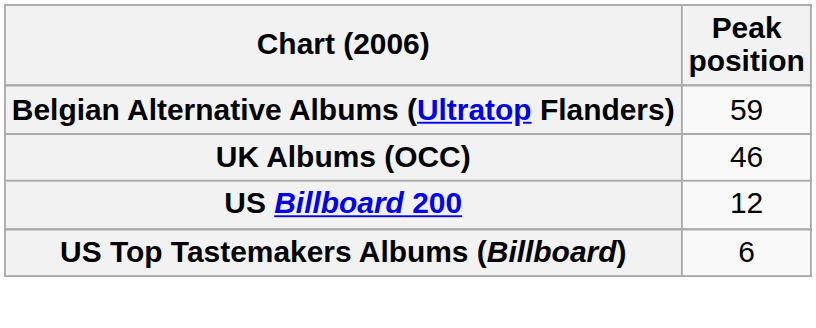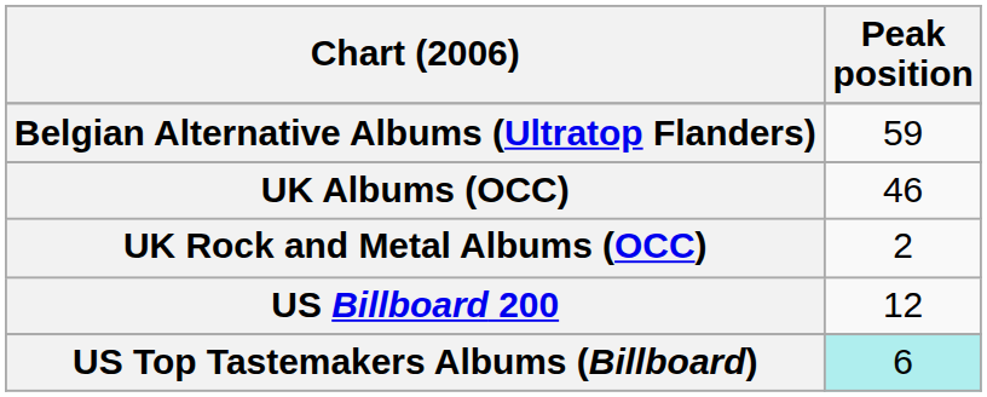 <table class="wikitable plainrowheaders sortable">
 <tr>
 <th>Chart (2006)</th>
 <th>Peak<br>position</th>
 </tr>
 <tr>
 </tr>
 <tr>
 </tr>
 <tr>
 <th scope="row">Belgian Alternative Albums (<a href='#'>Ultratop</a> Flanders)</th>
 <td align=center>59</td>
 </tr>
 <tr>
 </tr>
 <tr>
 </tr>
 <tr>
 </tr>
 <tr>
 </tr>
 <tr>
 </tr>
 <tr>
 </tr>
 <tr>
 <th scope="row">UK Albums (OCC)</th>
 <td align=center>46</td>
 </tr>
 <tr>
+<th scope="row">UK Rock and Metal Albums (<a href='#'>OCC</a>)</th>
+<td align=center>2</td>
+</tr>
+<tr>
 <th scope="row">US <a href='#'><em>Billboard</em> 200</a></th>
 <td align="center">12</td>
 </tr>
 <tr>
 </tr>
 <tr>
 <th scope="row">US Top Tastemakers Albums (<em>Billboard</em>)</th>
-<td align="center">6</td>
+<td align="center" style="background: paleturquoise;">6</td>
 </tr>
 </table>
